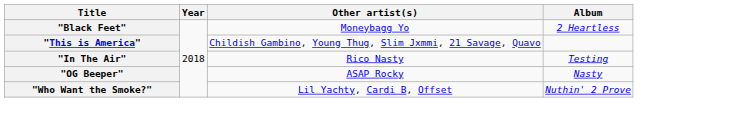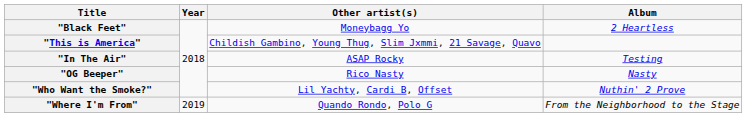 <table class="wikitable plainrowheaders" style="text-align:center;">
 <tr>
 <th scope="col" style="width:18em;">Title</th>
 <th scope="col">Year</th>
 <th scope="col">Other artist(s)</th>
 <th scope="col">Album</th>
 </tr>
 <tr>
 <th scope="row">"Black Feet"</th>
 <td rowspan="5">2018</td>
 <td><a href='#'>Moneybagg Yo</a></td>
 <td><em><a href='#'>2 Heartless</a></em></td>
 </tr>
 <tr>
 <th scope="row">"<a href='#'>This is America</a>"</th>
 <td><a href='#'>Childish Gambino</a>, <a href='#'>Young Thug</a>, <a href='#'>Slim Jxmmi</a>, <a href='#'>21 Savage</a>, <a href='#'>Quavo</a></td>
 <td></td>
 </tr>
 <tr>
 <th scope="row">"In The Air"</th>
-<td><a href='#'>Rico Nasty</a></td>
+<td><a href='#'>ASAP Rocky</a></td>
 <td><em><a href='#'>Testing</a></em></td>
 </tr>
 <tr>
 <th scope="row">"OG Beeper"</th>
-<td><a href='#'>ASAP Rocky</a></td>
+<td><a href='#'>Rico Nasty</a></td>
 <td><em><a href='#'>Nasty</a></em></td>
 </tr>
 <tr>
 <th scope="row">"Who Want the Smoke?"</th>
 <td><a href='#'>Lil Yachty</a>, <a href='#'>Cardi B</a>, <a href='#'>Offset</a></td>
 <td><em><a href='#'>Nuthin' 2 Prove</a></em></td>
 </tr>
+<tr>
+<th scope="row">"Where I'm From"</th>
+<td>2019</td>
+<td><a href='#'>Quando Rondo</a>, <a href='#'>Polo G</a></td>
+<td><em>From the Neighborhood to the Stage</em></td>
+</tr>
 </table>
